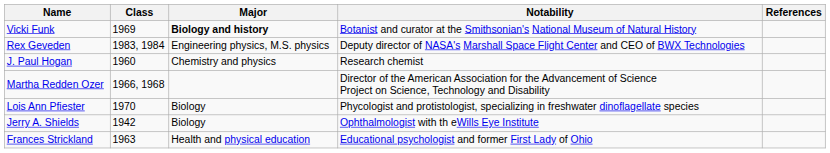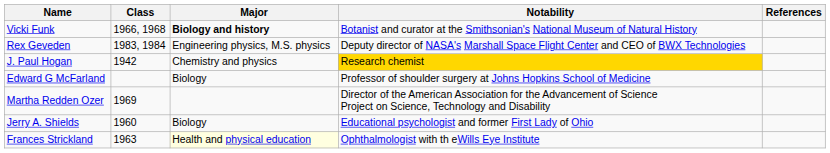 <table class="wikitable sortable" style="width:100%;">
 <tr>
 <th>Name</th>
 <th>Class</th>
 <th>Major</th>
 <th>Notability</th>
 <th>References</th>
 </tr>
 <tr>
 <td><a href='#'>Vicki Funk</a></td>
-<td>1969</td>
+<td>1966, 1968</td>
 <td><strong>Biology and history</strong></td>
 <td><a href='#'>Botanist</a> and curator at the <a href='#'>Smithsonian's</a> <a href='#'>National Museum of Natural History</a></td>
 <td></td>
 </tr>
 <tr>
 <td><a href='#'>Rex Geveden</a></td>
 <td>1983, 1984</td>
 <td>Engineering physics, M.S. physics</td>
 <td>Deputy director of <a href='#'>NASA's</a> <a href='#'>Marshall Space Flight Center</a> and CEO of <a href='#'>BWX Technologies</a></td>
 <td></td>
 </tr>
 <tr>
 <td><a href='#'>J. Paul Hogan</a></td>
-<td>1960</td>
+<td>1942</td>
 <td>Chemistry and physics</td>
-<td>Research chemist</td>
+<td style="background: gold;">Research chemist</td>
+<td></td>
+</tr>
+<tr>
+<td><a href='#'>Edward G McFarland</a></td>
+<td></td>
+<td>Biology</td>
+<td>Professor of shoulder surgery at <a href='#'>Johns Hopkins School of Medicine</a></td>
 <td></td>
 </tr>
 <tr>
 <td><a href='#'>Martha Redden Ozer</a></td>
-<td>1966, 1968</td>
+<td>1969</td>
 <td></td>
 <td>Director of the American Association for the Advancement of Science<br>Project on Science, Technology and Disability</td>
 <td></td>
 </tr>
 <tr>
-<td><a href='#'>Lois Ann Pfiester</a></td>
-<td>1970</td>
+<td><a href='#'>Jerry A. Shields</a></td>
+<td>1960</td>
 <td>Biology</td>
-<td>Phycologist and protistologist, specializing in freshwater <a href='#'>dinoflagellate</a> species</td>
-<td></td>
-</tr>
-<tr>
-<td><a href='#'>Jerry A. Shields</a></td>
-<td>1942</td>
-<td>Biology</td>
-<td><a href='#'>Ophthalmologist</a> with th e<a href='#'>Wills Eye Institute</a></td>
+<td><a href='#'>Educational psychologist</a> and former <a href='#'>First Lady</a> of <a href='#'>Ohio</a></td>
 <td></td>
 </tr>
 <tr>
 <td><a href='#'>Frances Strickland</a></td>
 <td>1963</td>
-<td>Health and <a href='#'>physical education</a></td>
-<td><a href='#'>Educational psychologist</a> and former <a href='#'>First Lady</a> of <a href='#'>Ohio</a></td>
+<td style="background: lightyellow;">Health and <a href='#'>physical education</a></td>
+<td><a href='#'>Ophthalmologist</a> with th e<a href='#'>Wills Eye Institute</a></td>
 <td></td>
 </tr>
 </table>
